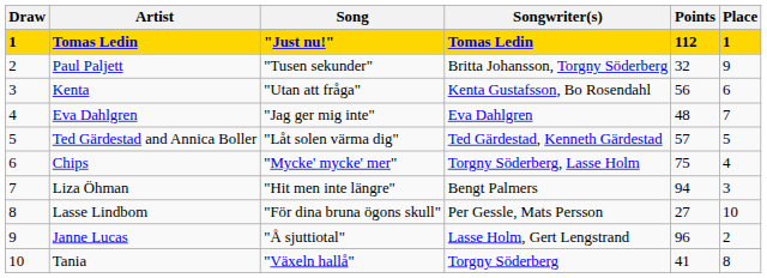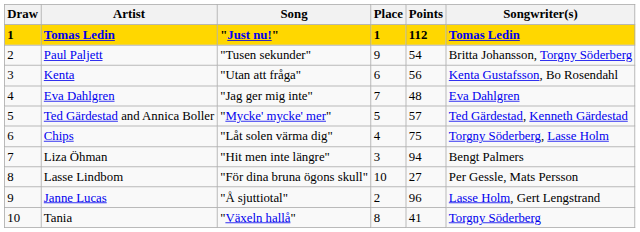 <table class="sortable wikitable">
 <tr>
 <th scope="col">Draw</th>
 <th scope="col">Artist</th>
 <th scope="col">Song</th>
+<th scope="col">Place</th>
+<th scope="col">Points</th>
 <th scope="col" class="unsortable">Songwriter(s)</th>
-<th scope="col">Points</th>
-<th scope="col">Place</th>
 </tr>
 <tr style="font-weight:bold;background:gold;">
 <td>1</td>
 <td><a href='#'>Tomas Ledin</a></td>
 <td>"<a href='#'>Just nu!</a>"</td>
+<td>1</td>
+<td>112</td>
 <td><a href='#'>Tomas Ledin</a></td>
-<td>112</td>
-<td>1</td>
 </tr>
 <tr --->
 <td>2</td>
 <td><a href='#'>Paul Paljett</a></td>
 <td>"Tusen sekunder"</td>
+<td>9</td>
+<td>54</td>
 <td>Britta Johansson, <a href='#'>Torgny Söderberg</a></td>
-<td>32</td>
-<td>9</td>
 </tr>
 <tr --->
 <td>3</td>
 <td><a href='#'>Kenta</a></td>
 <td>"Utan att fråga"</td>
+<td>6</td>
+<td>56</td>
 <td><a href='#'>Kenta Gustafsson</a>, Bo Rosendahl</td>
-<td>56</td>
-<td>6</td>
 </tr>
 <tr --->
 <td>4</td>
 <td><a href='#'>Eva Dahlgren</a></td>
 <td>"Jag ger mig inte"</td>
+<td>7</td>
+<td>48</td>
 <td><a href='#'>Eva Dahlgren</a></td>
-<td>48</td>
-<td>7</td>
 </tr>
 <tr --->
 <td>5</td>
 <td><a href='#'>Ted Gärdestad</a> and Annica Boller</td>
-<td>"Låt solen värma dig"</td>
+<td>"<a href='#'>Mycke' mycke' mer</a>"</td>
+<td>5</td>
+<td>57</td>
 <td><a href='#'>Ted Gärdestad</a>, <a href='#'>Kenneth Gärdestad</a></td>
-<td>57</td>
-<td>5</td>
 </tr>
 <tr --->
 <td>6</td>
 <td><a href='#'>Chips</a></td>
-<td>"<a href='#'>Mycke' mycke' mer</a>"</td>
+<td>"Låt solen värma dig"</td>
+<td>4</td>
+<td>75</td>
 <td><a href='#'>Torgny Söderberg</a>, <a href='#'>Lasse Holm</a></td>
-<td>75</td>
-<td>4</td>
 </tr>
 <tr --->
 <td>7</td>
 <td>Liza Öhman</td>
 <td>"Hit men inte längre"</td>
+<td>3</td>
+<td>94</td>
 <td>Bengt Palmers</td>
-<td>94</td>
-<td>3</td>
 </tr>
 <tr --->
 <td>8</td>
 <td>Lasse Lindbom</td>
 <td>"För dina bruna ögons skull"</td>
+<td>10</td>
+<td>27</td>
 <td>Per Gessle, Mats Persson</td>
-<td>27</td>
-<td>10</td>
 </tr>
 <tr --->
 <td>9</td>
 <td><a href='#'>Janne Lucas</a></td>
 <td>"Å sjuttiotal"</td>
+<td>2</td>
+<td>96</td>
 <td><a href='#'>Lasse Holm</a>, Gert Lengstrand</td>
-<td>96</td>
-<td>2</td>
 </tr>
 <tr --->
 <td>10</td>
 <td>Tania</td>
 <td>"<a href='#'>Växeln hallå</a>"</td>
+<td>8</td>
+<td>41</td>
 <td><a href='#'>Torgny Söderberg</a></td>
-<td>41</td>
-<td>8</td>
 </tr>
 </table>
